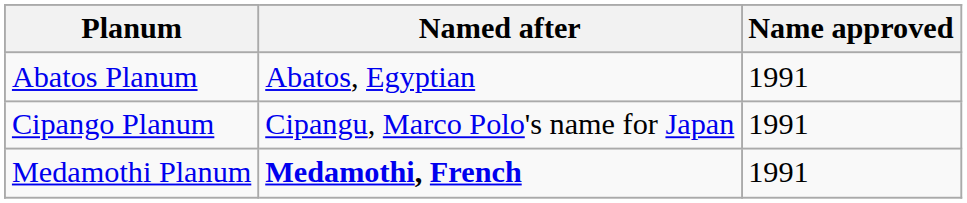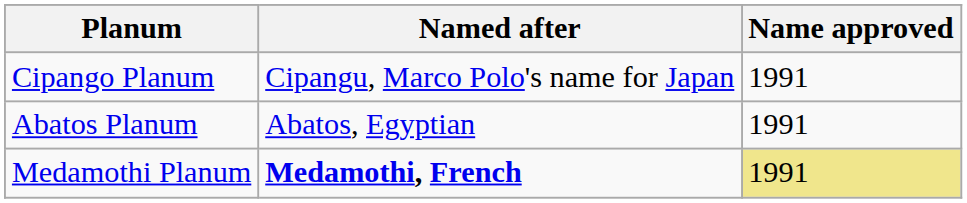 <table class="wikitable">
 <tr>
 <th>Planum</th>
 <th>Named after</th>
 <th>Name approved<br></th>
 </tr>
 <tr>
+<td><a href='#'>Cipango Planum</a></td>
+<td><a href='#'>Cipangu</a>, <a href='#'>Marco Polo</a>'s name for <a href='#'>Japan</a></td>
+<td>1991</td>
+</tr>
+<tr>
 <td><a href='#'>Abatos Planum</a></td>
 <td><a href='#'>Abatos</a>, <a href='#'>Egyptian</a></td>
 <td>1991</td>
 </tr>
 <tr>
-<td><a href='#'>Cipango Planum</a></td>
-<td><a href='#'>Cipangu</a>, <a href='#'>Marco Polo</a>'s name for <a href='#'>Japan</a></td>
-<td>1991</td>
-</tr>
-<tr>
 <td><a href='#'>Medamothi Planum</a></td>
 <td><strong><a href='#'>Medamothi</a>, <a href='#'>French</a></strong></td>
-<td>1991</td>
+<td style="background: khaki;">1991</td>
 </tr>
 </table>
